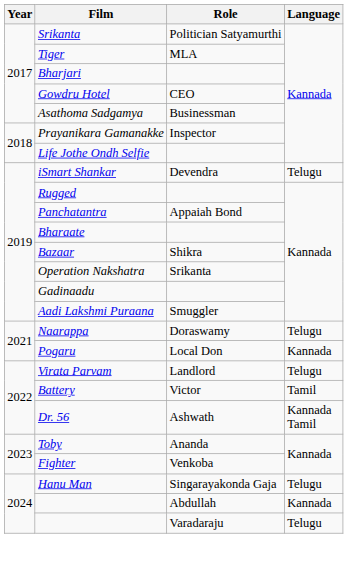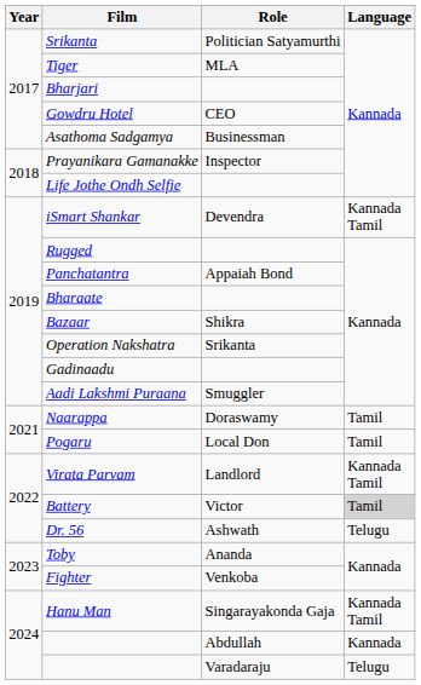 <table class="wikitable sortable">
 <tr>
 <th>Year</th>
 <th>Film</th>
 <th>Role</th>
 <th>Language</th>
 </tr>
 <tr>
 <td rowspan='5'>2017</td>
 <td><em><a href='#'>Srikanta</a></em></td>
 <td>Politician Satyamurthi</td>
 <td rowspan="7"><a href='#'>Kannada</a></td>
 </tr>
 <tr>
 <td><em><a href='#'>Tiger</a></em></td>
 <td>MLA</td>
 </tr>
 <tr>
 <td><em><a href='#'>Bharjari</a></em></td>
 <td></td>
 </tr>
 <tr>
 <td><em><a href='#'>Gowdru Hotel</a></em></td>
 <td>CEO</td>
 </tr>
 <tr>
 <td><em>Asathoma Sadgamya</em></td>
 <td>Businessman</td>
 </tr>
 <tr>
 <td rowspan="2">2018</td>
 <td><em>Prayanikara Gamanakke</em></td>
 <td>Inspector</td>
 </tr>
 <tr>
 <td><em><a href='#'>Life Jothe Ondh Selfie</a></em></td>
 <td></td>
 </tr>
 <tr>
 <td rowspan="8">2019</td>
 <td><em><a href='#'>iSmart Shankar</a></em></td>
 <td>Devendra</td>
-<td>Telugu</td>
+<td>Kannada <br> Tamil</td>
 </tr>
 <tr>
 <td><em><a href='#'>Rugged</a></em></td>
 <td></td>
 <td rowspan="7">Kannada</td>
 </tr>
 <tr>
 <td><em><a href='#'>Panchatantra</a></em></td>
 <td>Appaiah Bond</td>
 </tr>
 <tr>
 <td><em><a href='#'>Bharaate</a></em></td>
 <td></td>
 </tr>
 <tr>
 <td><em><a href='#'>Bazaar</a></em></td>
 <td>Shikra</td>
 </tr>
 <tr>
 <td><em>Operation Nakshatra</em></td>
 <td>Srikanta</td>
 </tr>
 <tr>
 <td><em>Gadinaadu</em></td>
 <td></td>
 </tr>
 <tr>
 <td><em><a href='#'>Aadi Lakshmi Puraana</a></em></td>
 <td>Smuggler</td>
 </tr>
 <tr>
 <td rowspan="2">2021</td>
 <td><em><a href='#'>Naarappa</a></em></td>
 <td>Doraswamy</td>
-<td>Telugu</td>
+<td>Tamil</td>
 </tr>
 <tr>
 <td><em><a href='#'>Pogaru</a></em></td>
 <td>Local Don</td>
-<td>Kannada</td>
+<td>Tamil</td>
 </tr>
 <tr>
 <td rowspan="3">2022</td>
 <td><em><a href='#'>Virata Parvam</a></em></td>
 <td>Landlord</td>
-<td>Telugu</td>
+<td>Kannada <br> Tamil</td>
 </tr>
 <tr>
 <td><em><a href='#'>Battery</a></em></td>
 <td>Victor</td>
-<td>Tamil</td>
+<td style="background: lightgrey;">Tamil</td>
 </tr>
 <tr>
 <td><em><a href='#'>Dr. 56</a></em></td>
 <td>Ashwath</td>
-<td>Kannada <br> Tamil</td>
+<td>Telugu</td>
 </tr>
 <tr>
 <td rowspan="2">2023</td>
 <td><a href='#'><em>Toby</em></a></td>
 <td>Ananda</td>
 <td rowspan=2>Kannada</td>
 </tr>
 <tr>
 <td><a href='#'><em>Fighter</em></a></td>
 <td>Venkoba</td>
 </tr>
 <tr>
 <td rowspan="3">2024</td>
 <td><em><a href='#'>Hanu Man</a></em></td>
 <td>Singarayakonda Gaja</td>
-<td>Telugu</td>
+<td>Kannada <br> Tamil</td>
 </tr>
 <tr>
 <td></td>
 <td>Abdullah</td>
 <td>Kannada</td>
 </tr>
 <tr>
 <td></td>
 <td>Varadaraju</td>
 <td>Telugu</td>
 </tr>
 </table>
